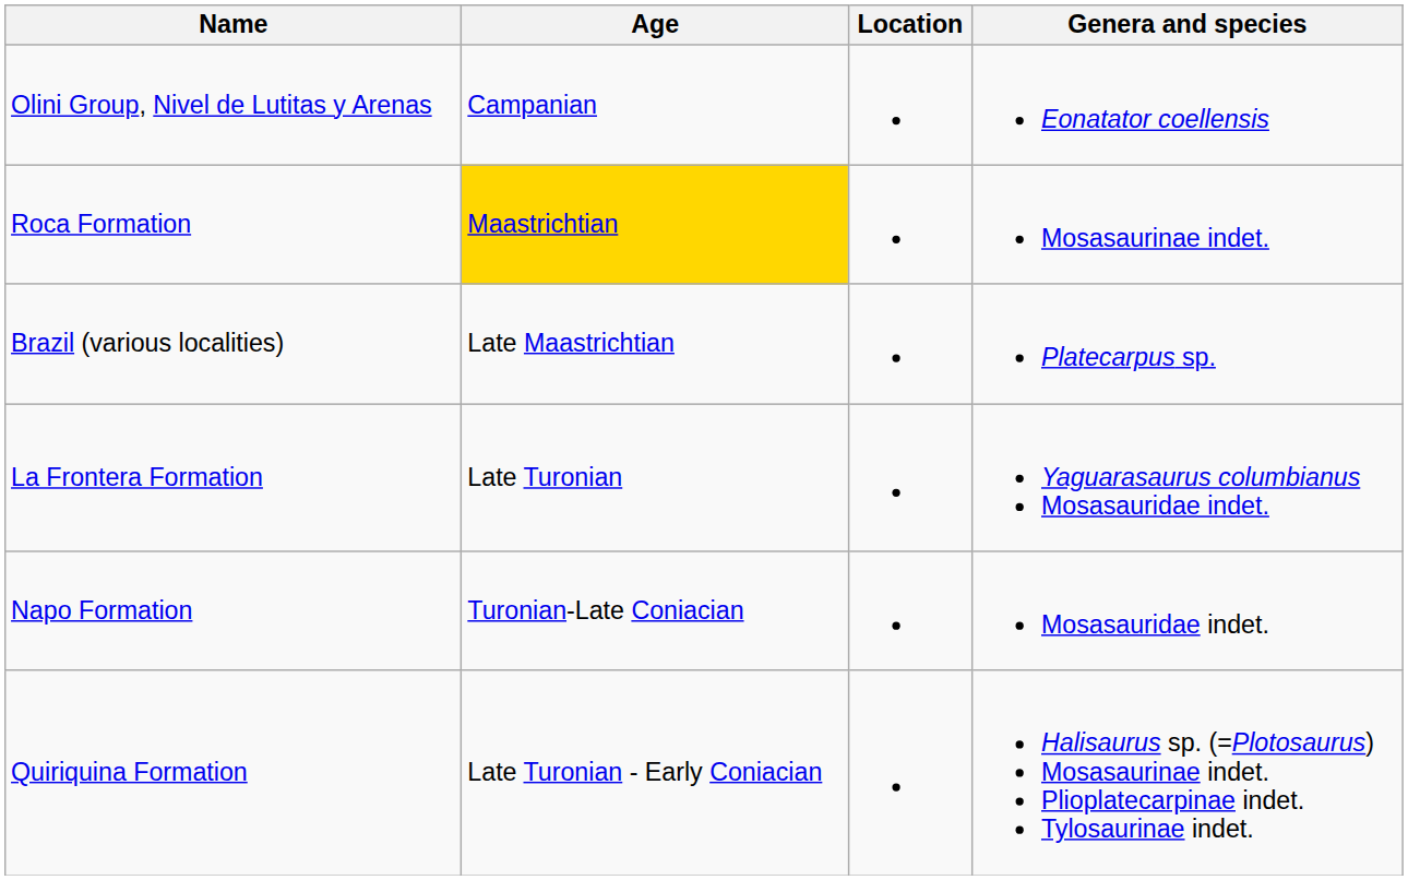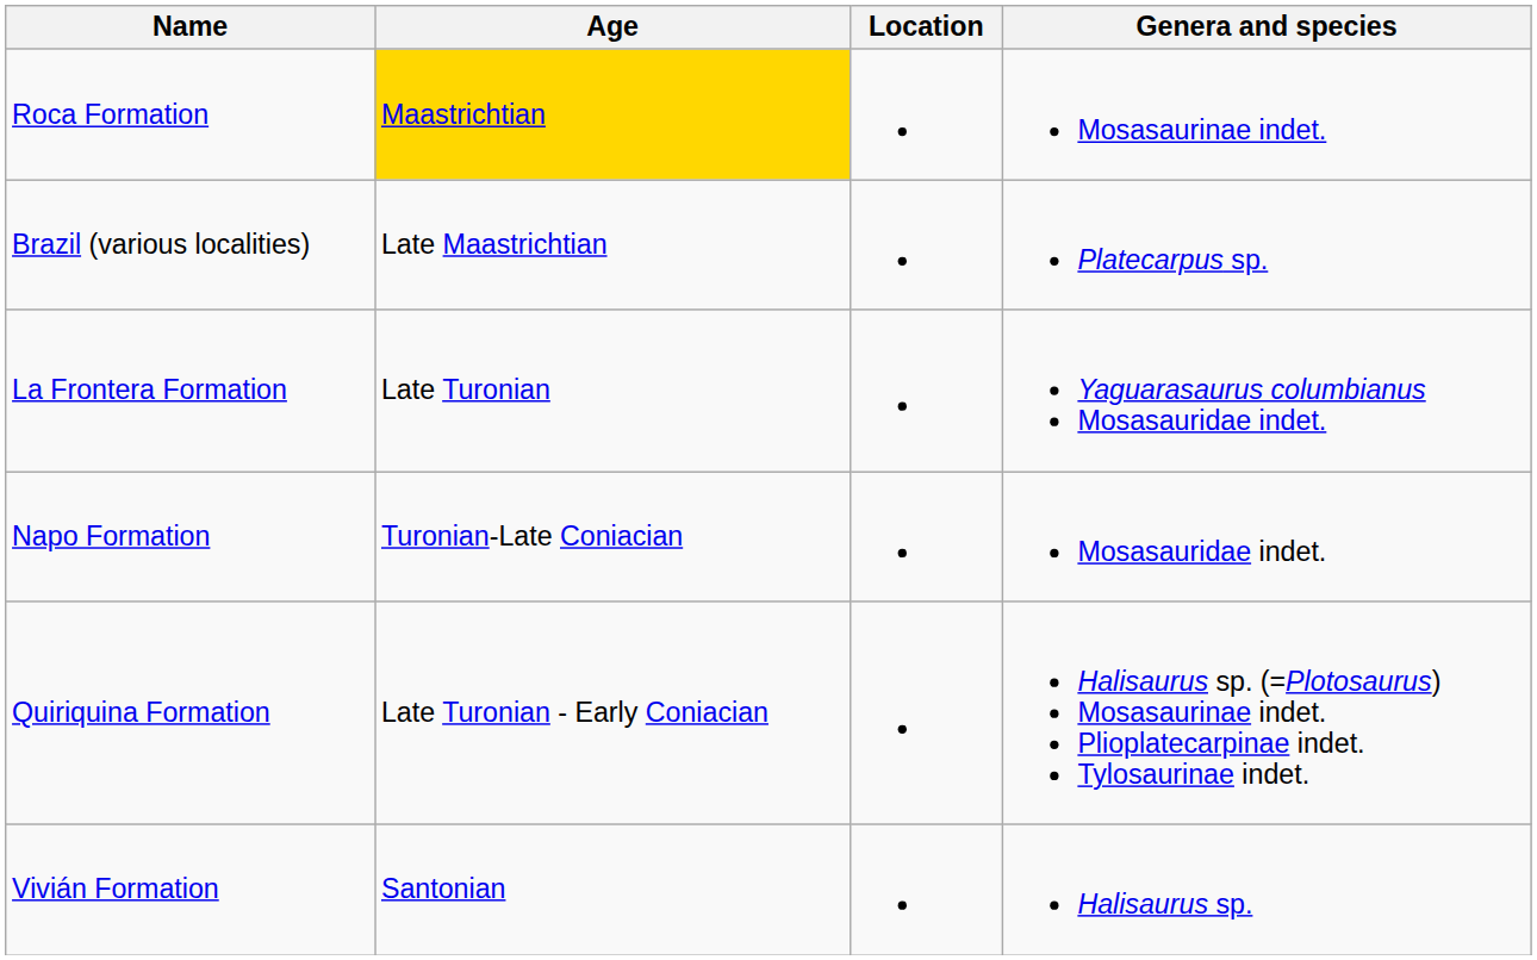 <table class="wikitable sortable" align="center" width="100%">
 <tr>
 <th>Name</th>
 <th>Age</th>
 <th>Location</th>
 <th>Genera and species</th>
-</tr>
-<tr>
-<td><a href='#'>Olini Group</a>, <a href='#'>Nivel de Lutitas y Arenas</a></td>
-<td><a href='#'>Campanian</a></td>
-<td><br><ul><li></li></ul></td>
-<td><br><ul><li><em><a href='#'>Eonatator coellensis</a></em></li></ul></td>
 </tr>
 <tr>
 <td><a href='#'>Roca Formation</a></td>
 <td style="background: gold;"><a href='#'>Maastrichtian</a></td>
 <td><br><ul><li></li></ul></td>
 <td><br><ul><li><a href='#'>Mosasaurinae indet.</a></li></ul></td>
 </tr>
 <tr>
 <td><a href='#'>Brazil</a> (various localities)</td>
 <td>Late <a href='#'>Maastrichtian</a></td>
 <td><br><ul><li></li></ul></td>
 <td><br><ul><li><a href='#'><em>Platecarpus</em> sp.</a></li></ul></td>
 </tr>
 <tr>
 <td><a href='#'>La Frontera Formation</a></td>
 <td>Late <a href='#'>Turonian</a></td>
 <td><br><ul><li></li></ul></td>
 <td><br><ul><li><em><a href='#'>Yaguarasaurus columbianus</a></em></li><li><a href='#'>Mosasauridae indet.</a></li></ul></td>
 </tr>
 <tr>
 <td><a href='#'>Napo Formation</a></td>
 <td><a href='#'>Turonian</a>-Late <a href='#'>Coniacian</a></td>
 <td><br><ul><li></li></ul></td>
 <td><br><ul><li><a href='#'>Mosasauridae</a> indet.</li></ul></td>
 </tr>
 <tr>
 <td><a href='#'>Quiriquina Formation</a></td>
 <td>Late <a href='#'>Turonian</a> - Early <a href='#'>Coniacian</a></td>
 <td><br><ul><li></li></ul></td>
 <td><br><ul><li><em><a href='#'>Halisaurus</a></em> sp. (=<em><a href='#'>Plotosaurus</a></em>)</li><li><a href='#'>Mosasaurinae</a> indet.</li><li><a href='#'>Plioplatecarpinae</a> indet.</li><li><a href='#'>Tylosaurinae</a> indet.</li></ul></td>
 </tr>
+<tr>
+<td><a href='#'>Vivián Formation</a></td>
+<td><a href='#'>Santonian</a></td>
+<td><br><ul><li></li></ul></td>
+<td><br><ul><li><a href='#'><em>Halisaurus</em> sp.</a></li></ul></td>
+</tr>
 </table>
